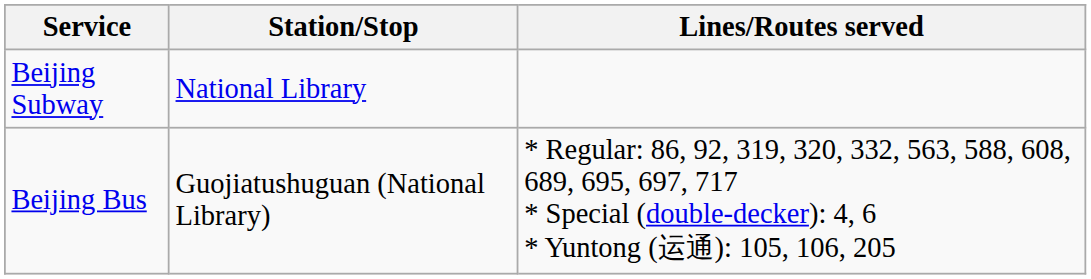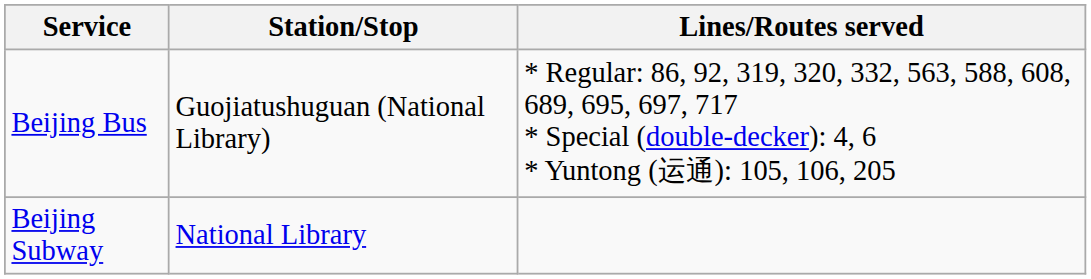 <table class="wikitable">
 <tr>
 <th>Service</th>
 <th>Station/Stop</th>
 <th>Lines/Routes served</th>
 </tr>
 <tr>
+<td><a href='#'>Beijing Bus</a></td>
+<td>Guojiatushuguan (National Library)</td>
+<td>* Regular: 86, 92, 319, 320, 332, 563, 588, 608, 689, 695, 697, 717<br>* Special (<a href='#'>double-decker</a>): 4, 6 <br>* Yuntong (运通): 105, 106, 205</td>
+</tr>
+<tr>
 <td><a href='#'>Beijing Subway</a></td>
 <td><a href='#'>National Library</a></td>
 <td><br><br></td>
 </tr>
-<tr>
-<td><a href='#'>Beijing Bus</a></td>
-<td>Guojiatushuguan (National Library)</td>
-<td>* Regular: 86, 92, 319, 320, 332, 563, 588, 608, 689, 695, 697, 717<br>* Special (<a href='#'>double-decker</a>): 4, 6 <br>* Yuntong (运通): 105, 106, 205</td>
-</tr>
 </table>
